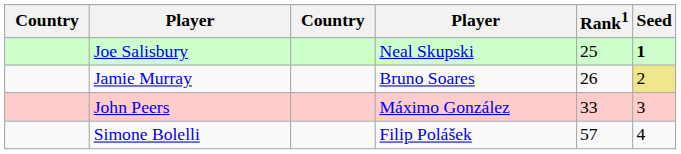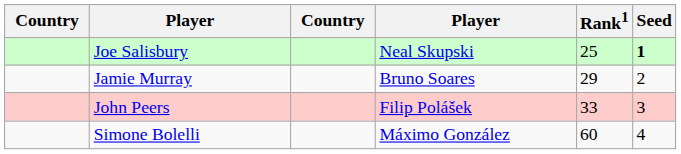 <table class="sortable wikitable">
 <tr>
 <th width="70">Country</th>
 <th width="175">Player</th>
 <th width="70">Country</th>
 <th width="175">Player</th>
 <th>Rank<sup>1</sup></th>
 <th>Seed</th>
 </tr>
 <tr bgcolor=#cfc>
 <td></td>
 <td><a href='#'>Joe Salisbury</a></td>
 <td></td>
 <td><a href='#'>Neal Skupski</a></td>
 <td>25</td>
 <td><strong>1</strong></td>
 </tr>
 <tr>
 <td></td>
 <td><a href='#'>Jamie Murray</a></td>
 <td></td>
 <td><a href='#'>Bruno Soares</a></td>
-<td>26</td>
-<td style="background: khaki;">2</td>
+<td>29</td>
+<td>2</td>
 </tr>
 <tr bgcolor=#fcc>
 <td></td>
 <td><a href='#'>John Peers</a></td>
 <td></td>
-<td><a href='#'>Máximo González</a></td>
+<td><a href='#'>Filip Polášek</a></td>
 <td>33</td>
 <td>3</td>
 </tr>
 <tr>
 <td></td>
 <td><a href='#'>Simone Bolelli</a></td>
 <td></td>
-<td><a href='#'>Filip Polášek</a></td>
-<td>57</td>
+<td><a href='#'>Máximo González</a></td>
+<td>60</td>
 <td>4</td>
 </tr>
 </table>
